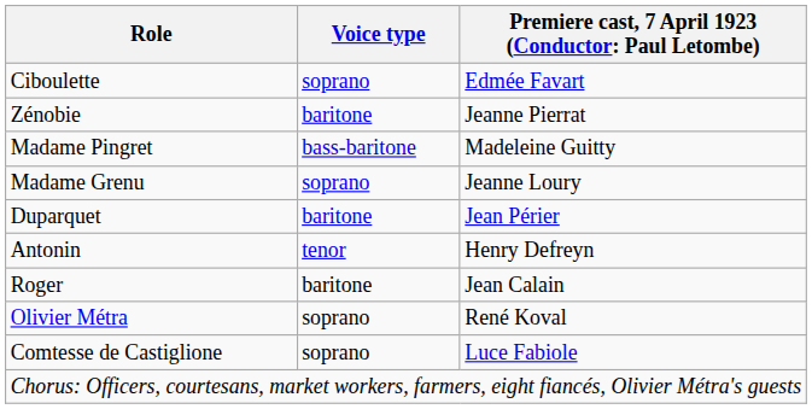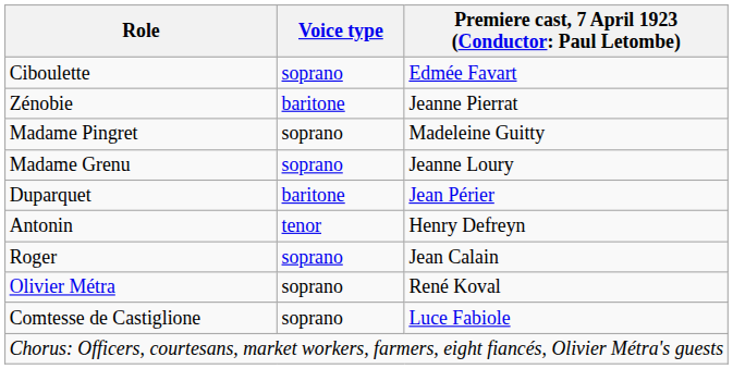 <table class="wikitable">
 <tr>
 <th>Role</th>
 <th><a href='#'>Voice type</a></th>
 <th>Premiere cast, 7 April 1923<br>(<a href='#'>Conductor</a>: Paul Letombe)</th>
 </tr>
 <tr>
 <td>Ciboulette</td>
 <td><a href='#'>soprano</a></td>
 <td><a href='#'>Edmée Favart</a></td>
 </tr>
 <tr>
 <td>Zénobie</td>
 <td><a href='#'>baritone</a></td>
 <td>Jeanne Pierrat</td>
 </tr>
 <tr>
 <td>Madame Pingret</td>
-<td><a href='#'>bass-baritone</a></td>
+<td>soprano</td>
 <td>Madeleine Guitty</td>
 </tr>
 <tr>
 <td>Madame Grenu</td>
 <td><a href='#'>soprano</a></td>
 <td>Jeanne Loury</td>
 </tr>
 <tr>
 <td>Duparquet</td>
 <td><a href='#'>baritone</a></td>
 <td><a href='#'>Jean Périer</a></td>
 </tr>
 <tr>
 <td>Antonin</td>
 <td><a href='#'>tenor</a></td>
 <td>Henry Defreyn</td>
 </tr>
 <tr>
 <td>Roger</td>
-<td>baritone</td>
+<td><a href='#'>soprano</a></td>
 <td>Jean Calain</td>
 </tr>
 <tr>
 <td><a href='#'>Olivier Métra</a></td>
 <td>soprano</td>
 <td>René Koval</td>
 </tr>
 <tr>
 <td>Comtesse de Castiglione</td>
 <td>soprano</td>
 <td><a href='#'>Luce Fabiole</a></td>
 </tr>
 <tr>
 <td colspan="3"><em>Chorus: Officers, courtesans, market workers, farmers, eight fiancés, Olivier Métra's guests</em></td>
 </tr>
 </table>
